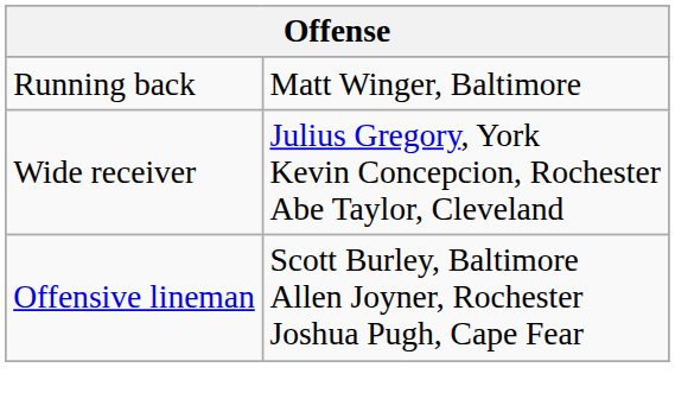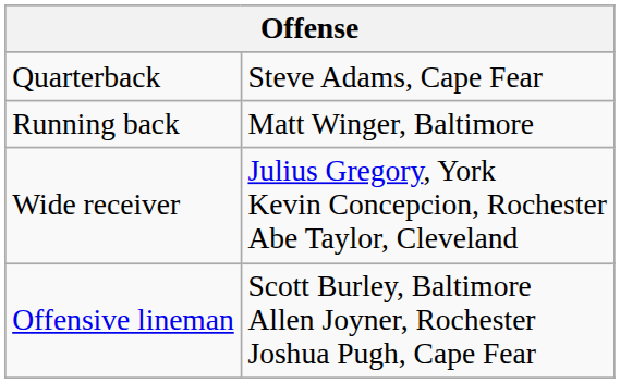 <table class="wikitable">
 <tr>
 <th colspan="2">Offense</th>
+</tr>
+<tr>
+<td>Quarterback</td>
+<td>Steve Adams, Cape Fear</td>
 </tr>
 <tr>
 <td>Running back</td>
 <td>Matt Winger, Baltimore</td>
 </tr>
 <tr>
 <td>Wide receiver</td>
 <td><a href='#'>Julius Gregory</a>, York<br>Kevin Concepcion, Rochester<br>Abe Taylor, Cleveland</td>
 </tr>
 <tr>
 <td><a href='#'>Offensive lineman</a></td>
 <td>Scott Burley, Baltimore<br>Allen Joyner, Rochester<br>Joshua Pugh, Cape Fear</td>
 </tr>
 </table>
